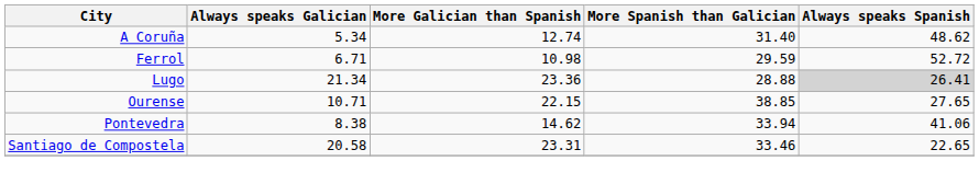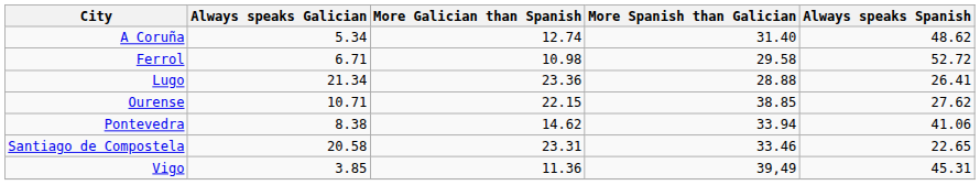 <table class="wikitable sortable">
 <tr>
 <th bgcolor="#BFCFFF">City</th>
 <th bgcolor="#BFCFFF">Always speaks Galician</th>
 <th bgcolor="#BFCFFF">More Galician than Spanish</th>
 <th bgcolor="#BFCFFF">More Spanish than Galician</th>
 <th bgcolor="#BFCFFF">Always speaks Spanish</th>
 </tr>
 <tr>
 <td align="right"><a href='#'>A Coruña</a></td>
 <td align="right">5.34</td>
 <td align="right">12.74</td>
 <td align="right">31.40</td>
 <td align="right">48.62</td>
 </tr>
 <tr>
 <td align="right"><a href='#'>Ferrol</a></td>
 <td align="right">6.71</td>
 <td align="right">10.98</td>
-<td align="right">29.59</td>
+<td align="right">29.58</td>
 <td align="right">52.72</td>
 </tr>
 <tr>
 <td align="right"><a href='#'>Lugo</a></td>
 <td align="right">21.34</td>
 <td align="right">23.36</td>
 <td align="right">28.88</td>
-<td align="right" style="background: lightgrey;">26.41</td>
+<td align="right">26.41</td>
 </tr>
 <tr>
 <td align="right"><a href='#'>Ourense</a></td>
 <td align="right">10.71</td>
 <td align="right">22.15</td>
 <td align="right">38.85</td>
-<td align="right">27.65</td>
+<td align="right">27.62</td>
 </tr>
 <tr>
 <td align="right"><a href='#'>Pontevedra</a></td>
 <td align="right">8.38</td>
 <td align="right">14.62</td>
 <td align="right">33.94</td>
 <td align="right">41.06</td>
 </tr>
 <tr>
 <td align="right"><a href='#'>Santiago de Compostela</a></td>
 <td align="right">20.58</td>
 <td align="right">23.31</td>
 <td align="right">33.46</td>
 <td align="right">22.65</td>
 </tr>
 <tr>
+<td align="right"><a href='#'>Vigo</a></td>
+<td align="right">3.85</td>
+<td align="right">11.36</td>
+<td align="right">39,49</td>
+<td align="right">45.31</td>
+</tr>
+<tr>
 </tr>
 </table>
